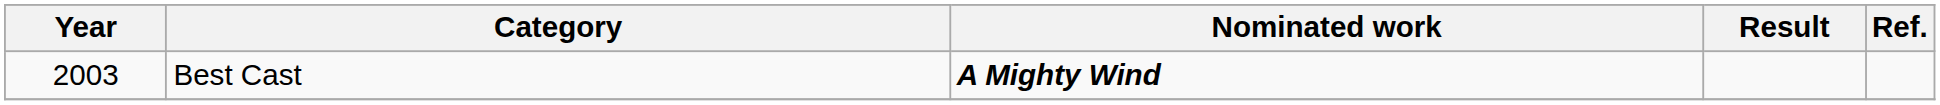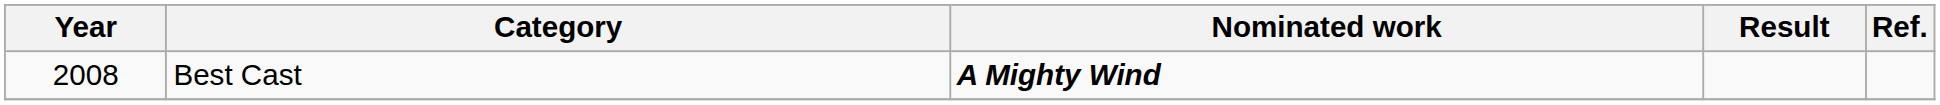 <table class=wikitable>
 <tr>
 <th scope="col" style="width:5em;">Year</th>
 <th scope="col" style="width:26em;">Category</th>
 <th scope="col" style="width:25em;">Nominated work</th>
 <th scope="col" style="width:5em;">Result</th>
 <th>Ref.</th>
 </tr>
 <tr>
-<td style="text-align:center;">2003</td>
+<td style="text-align:center;">2008</td>
 <td>Best Cast</td>
 <td><strong><em>A Mighty Wind</em></strong></td>
 <td></td>
 <td style="text-align:center;"></td>
 </tr>
 <tr>
 </tr>
 </table>
